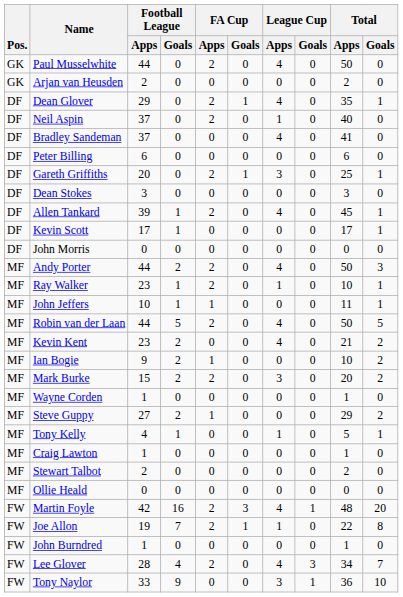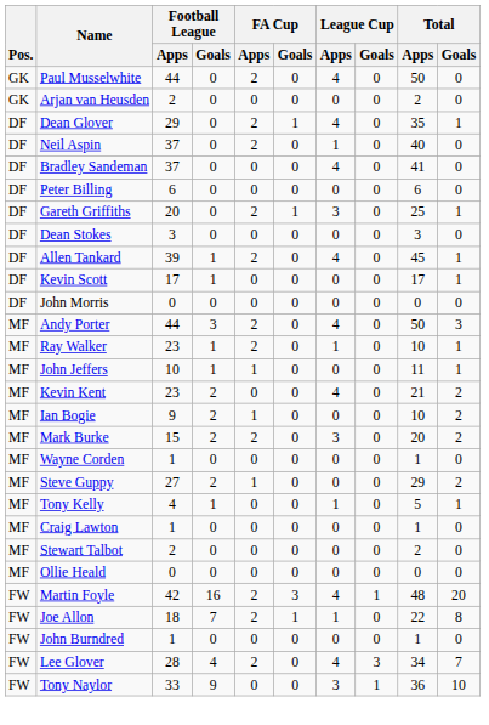 <table class="wikitable" style="text-align:center">
 <tr>
 <th rowspan="2" style="vertical-align:bottom;">Pos.</th>
 <th rowspan="2">Name</th>
 <th colspan="2" style="width:85px;">Football League</th>
 <th colspan="2" style="width:85px;">FA Cup</th>
 <th colspan="2" style="width:85px;">League Cup</th>
 <th colspan="2" style="width:85px;">Total</th>
 </tr>
 <tr>
 <th>Apps</th>
 <th>Goals</th>
 <th>Apps</th>
 <th>Goals</th>
 <th>Apps</th>
 <th>Goals</th>
 <th>Apps</th>
 <th>Goals</th>
 </tr>
 <tr>
 <td align="left">GK</td>
 <td align="left"> <a href='#'>Paul Musselwhite</a></td>
 <td>44</td>
 <td>0</td>
 <td>2</td>
 <td>0</td>
 <td>4</td>
 <td>0</td>
 <td>50</td>
 <td>0</td>
 </tr>
 <tr>
 <td align="left">GK</td>
 <td align="left"> <a href='#'>Arjan van Heusden</a></td>
 <td>2</td>
 <td>0</td>
 <td>0</td>
 <td>0</td>
 <td>0</td>
 <td>0</td>
 <td>2</td>
 <td>0</td>
 </tr>
 <tr>
 <td align="left">DF</td>
 <td align="left"> <a href='#'>Dean Glover</a></td>
 <td>29</td>
 <td>0</td>
 <td>2</td>
 <td>1</td>
 <td>4</td>
 <td>0</td>
 <td>35</td>
 <td>1</td>
 </tr>
 <tr>
 <td align="left">DF</td>
 <td align="left"> <a href='#'>Neil Aspin</a></td>
 <td>37</td>
 <td>0</td>
 <td>2</td>
 <td>0</td>
 <td>1</td>
 <td>0</td>
 <td>40</td>
 <td>0</td>
 </tr>
 <tr>
 <td align="left">DF</td>
 <td align="left"> <a href='#'>Bradley Sandeman</a></td>
 <td>37</td>
 <td>0</td>
 <td>0</td>
 <td>0</td>
 <td>4</td>
 <td>0</td>
 <td>41</td>
 <td>0</td>
 </tr>
 <tr>
 <td align="left">DF</td>
 <td align="left"> <a href='#'>Peter Billing</a></td>
 <td>6</td>
 <td>0</td>
 <td>0</td>
 <td>0</td>
 <td>0</td>
 <td>0</td>
 <td>6</td>
 <td>0</td>
 </tr>
 <tr>
 <td align="left">DF</td>
 <td align="left"> <a href='#'>Gareth Griffiths</a></td>
 <td>20</td>
 <td>0</td>
 <td>2</td>
 <td>1</td>
 <td>3</td>
 <td>0</td>
 <td>25</td>
 <td>1</td>
 </tr>
 <tr>
 <td align="left">DF</td>
 <td align="left"> <a href='#'>Dean Stokes</a></td>
 <td>3</td>
 <td>0</td>
 <td>0</td>
 <td>0</td>
 <td>0</td>
 <td>0</td>
 <td>3</td>
 <td>0</td>
 </tr>
 <tr>
 <td align="left">DF</td>
 <td align="left"> <a href='#'>Allen Tankard</a></td>
 <td>39</td>
 <td>1</td>
 <td>2</td>
 <td>0</td>
 <td>4</td>
 <td>0</td>
 <td>45</td>
 <td>1</td>
 </tr>
 <tr>
 <td align="left">DF</td>
 <td align="left"> <a href='#'>Kevin Scott</a></td>
 <td>17</td>
 <td>1</td>
 <td>0</td>
 <td>0</td>
 <td>0</td>
 <td>0</td>
 <td>17</td>
 <td>1</td>
 </tr>
 <tr>
 <td align="left">DF</td>
 <td align="left"> John Morris</td>
 <td>0</td>
 <td>0</td>
 <td>0</td>
 <td>0</td>
 <td>0</td>
 <td>0</td>
 <td>0</td>
 <td>0</td>
 </tr>
 <tr>
 <td align="left">MF</td>
 <td align="left"> <a href='#'>Andy Porter</a></td>
 <td>44</td>
-<td>2</td>
+<td>3</td>
 <td>2</td>
 <td>0</td>
 <td>4</td>
 <td>0</td>
 <td>50</td>
 <td>3</td>
 </tr>
 <tr>
 <td align="left">MF</td>
 <td align="left"> <a href='#'>Ray Walker</a></td>
 <td>23</td>
 <td>1</td>
 <td>2</td>
 <td>0</td>
 <td>1</td>
 <td>0</td>
 <td>10</td>
 <td>1</td>
 </tr>
 <tr>
 <td align="left">MF</td>
 <td align="left"> <a href='#'>John Jeffers</a></td>
 <td>10</td>
 <td>1</td>
 <td>1</td>
 <td>0</td>
 <td>0</td>
 <td>0</td>
 <td>11</td>
 <td>1</td>
-</tr>
-<tr>
-<td align="left">MF</td>
-<td align="left"> <a href='#'>Robin van der Laan</a></td>
-<td>44</td>
-<td>5</td>
-<td>2</td>
-<td>0</td>
-<td>4</td>
-<td>0</td>
-<td>50</td>
-<td>5</td>
 </tr>
 <tr>
 <td align="left">MF</td>
 <td align="left"> <a href='#'>Kevin Kent</a></td>
 <td>23</td>
 <td>2</td>
 <td>0</td>
 <td>0</td>
 <td>4</td>
 <td>0</td>
 <td>21</td>
 <td>2</td>
 </tr>
 <tr>
 <td align="left">MF</td>
 <td align="left"> <a href='#'>Ian Bogie</a></td>
 <td>9</td>
 <td>2</td>
 <td>1</td>
 <td>0</td>
 <td>0</td>
 <td>0</td>
 <td>10</td>
 <td>2</td>
 </tr>
 <tr>
 <td align="left">MF</td>
 <td align="left"> <a href='#'>Mark Burke</a></td>
 <td>15</td>
 <td>2</td>
 <td>2</td>
 <td>0</td>
 <td>3</td>
 <td>0</td>
 <td>20</td>
 <td>2</td>
 </tr>
 <tr>
 <td align="left">MF</td>
 <td align="left"> <a href='#'>Wayne Corden</a></td>
 <td>1</td>
 <td>0</td>
 <td>0</td>
 <td>0</td>
 <td>0</td>
 <td>0</td>
 <td>1</td>
 <td>0</td>
 </tr>
 <tr>
 <td align="left">MF</td>
 <td align="left"> <a href='#'>Steve Guppy</a></td>
 <td>27</td>
 <td>2</td>
 <td>1</td>
 <td>0</td>
 <td>0</td>
 <td>0</td>
 <td>29</td>
 <td>2</td>
 </tr>
 <tr>
 <td align="left">MF</td>
 <td align="left"> <a href='#'>Tony Kelly</a></td>
 <td>4</td>
 <td>1</td>
 <td>0</td>
 <td>0</td>
 <td>1</td>
 <td>0</td>
 <td>5</td>
 <td>1</td>
 </tr>
 <tr>
 <td align="left">MF</td>
 <td align="left"> <a href='#'>Craig Lawton</a></td>
 <td>1</td>
 <td>0</td>
 <td>0</td>
 <td>0</td>
 <td>0</td>
 <td>0</td>
 <td>1</td>
 <td>0</td>
 </tr>
 <tr>
 <td align="left">MF</td>
 <td align="left"> <a href='#'>Stewart Talbot</a></td>
 <td>2</td>
 <td>0</td>
 <td>0</td>
 <td>0</td>
 <td>0</td>
 <td>0</td>
 <td>2</td>
 <td>0</td>
 </tr>
 <tr>
 <td align="left">MF</td>
 <td align="left"> <a href='#'>Ollie Heald</a></td>
 <td>0</td>
 <td>0</td>
 <td>0</td>
 <td>0</td>
 <td>0</td>
 <td>0</td>
 <td>0</td>
 <td>0</td>
 </tr>
 <tr>
 <td align="left">FW</td>
 <td align="left"> <a href='#'>Martin Foyle</a></td>
 <td>42</td>
 <td>16</td>
 <td>2</td>
 <td>3</td>
 <td>4</td>
 <td>1</td>
 <td>48</td>
 <td>20</td>
 </tr>
 <tr>
 <td align="left">FW</td>
 <td align="left"> <a href='#'>Joe Allon</a></td>
-<td>19</td>
+<td>18</td>
 <td>7</td>
 <td>2</td>
 <td>1</td>
 <td>1</td>
 <td>0</td>
 <td>22</td>
 <td>8</td>
 </tr>
 <tr>
 <td align="left">FW</td>
 <td align="left"> <a href='#'>John Burndred</a></td>
 <td>1</td>
 <td>0</td>
 <td>0</td>
 <td>0</td>
 <td>0</td>
 <td>0</td>
 <td>1</td>
 <td>0</td>
 </tr>
 <tr>
 <td align="left">FW</td>
 <td align="left"> <a href='#'>Lee Glover</a></td>
 <td>28</td>
 <td>4</td>
 <td>2</td>
 <td>0</td>
 <td>4</td>
 <td>3</td>
 <td>34</td>
 <td>7</td>
 </tr>
 <tr>
 <td align="left">FW</td>
 <td align="left"> <a href='#'>Tony Naylor</a></td>
 <td>33</td>
 <td>9</td>
 <td>0</td>
 <td>0</td>
 <td>3</td>
 <td>1</td>
 <td>36</td>
 <td>10</td>
 </tr>
 </table>
